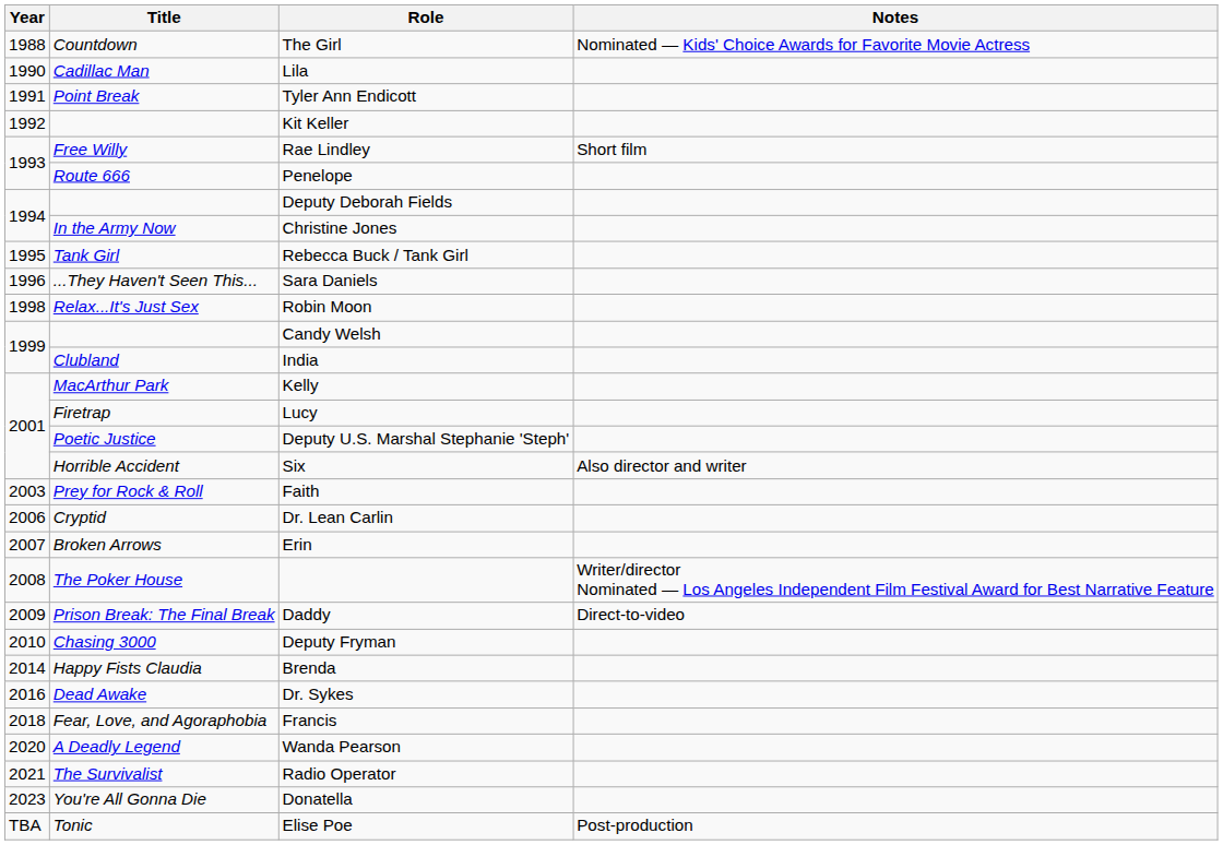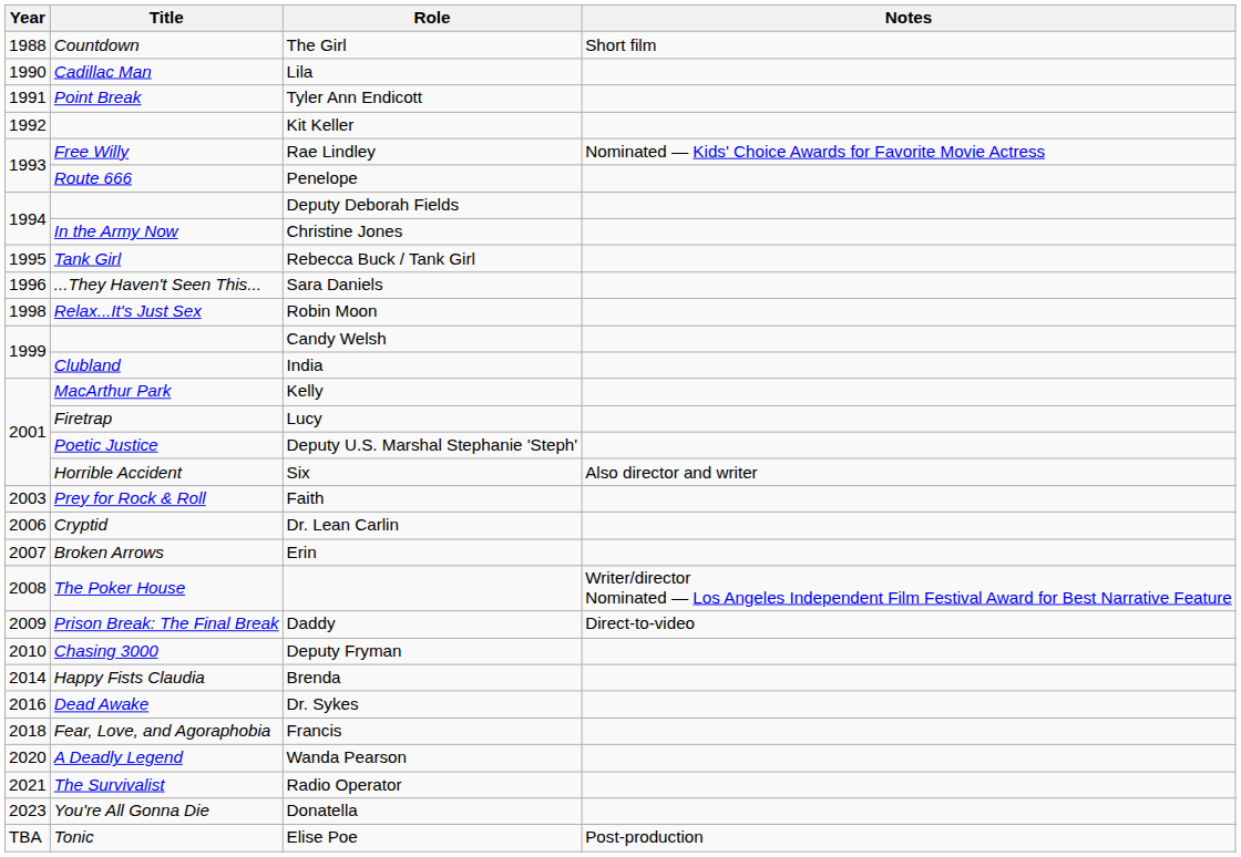 <table class="wikitable sortable">
 <tr>
 <th>Year</th>
 <th>Title</th>
 <th>Role</th>
 <th class="unsortable">Notes</th>
 </tr>
 <tr>
 <td>1988</td>
 <td><em>Countdown</em></td>
 <td>The Girl</td>
-<td>Nominated — <a href='#'>Kids' Choice Awards for Favorite Movie Actress</a></td>
+<td>Short film</td>
 </tr>
 <tr>
 <td>1990</td>
 <td><em><a href='#'>Cadillac Man</a></em></td>
 <td>Lila</td>
 <td></td>
 </tr>
 <tr>
 <td>1991</td>
 <td><em><a href='#'>Point Break</a></em></td>
 <td>Tyler Ann Endicott</td>
 <td></td>
 </tr>
 <tr>
 <td>1992</td>
 <td><em></em></td>
 <td>Kit Keller</td>
 <td></td>
 </tr>
 <tr>
 <td rowspan="2">1993</td>
 <td><em><a href='#'>Free Willy</a></em></td>
 <td>Rae Lindley</td>
-<td>Short film</td>
+<td>Nominated — <a href='#'>Kids' Choice Awards for Favorite Movie Actress</a></td>
 </tr>
 <tr>
 <td><em><a href='#'>Route 666</a></em></td>
 <td>Penelope</td>
 <td></td>
 </tr>
 <tr>
 <td rowspan="2">1994</td>
 <td><em></em></td>
 <td>Deputy Deborah Fields</td>
 <td></td>
 </tr>
 <tr>
 <td><em><a href='#'>In the Army Now</a></em></td>
 <td>Christine Jones</td>
 <td></td>
 </tr>
 <tr>
 <td>1995</td>
 <td><em><a href='#'>Tank Girl</a></em></td>
 <td>Rebecca Buck / Tank Girl</td>
 <td></td>
 </tr>
 <tr>
 <td>1996</td>
 <td><em>...They Haven't Seen This...</em></td>
 <td>Sara Daniels</td>
 <td></td>
 </tr>
 <tr>
 <td>1998</td>
 <td><em><a href='#'>Relax...It's Just Sex</a></em></td>
 <td>Robin Moon</td>
 <td></td>
 </tr>
 <tr>
 <td rowspan="2">1999</td>
 <td><em></em></td>
 <td>Candy Welsh</td>
 <td></td>
 </tr>
 <tr>
 <td><em><a href='#'>Clubland</a></em></td>
 <td>India</td>
 <td></td>
 </tr>
 <tr>
 <td rowspan="4">2001</td>
 <td><em><a href='#'>MacArthur Park</a></em></td>
 <td>Kelly</td>
 <td></td>
 </tr>
 <tr>
 <td><em>Firetrap</em></td>
 <td>Lucy</td>
 <td></td>
 </tr>
 <tr>
 <td><em><a href='#'>Poetic Justice</a></em></td>
 <td>Deputy U.S. Marshal Stephanie 'Steph'</td>
 <td></td>
 </tr>
 <tr>
 <td><em>Horrible Accident</em></td>
 <td>Six</td>
 <td>Also director and writer</td>
 </tr>
 <tr>
 <td>2003</td>
 <td><em><a href='#'>Prey for Rock & Roll</a></em></td>
 <td>Faith</td>
 <td></td>
 </tr>
 <tr>
 <td>2006</td>
 <td><em>Cryptid</em></td>
 <td>Dr. Lean Carlin</td>
 <td></td>
 </tr>
 <tr>
 <td>2007</td>
 <td><em>Broken Arrows</em></td>
 <td>Erin</td>
 <td></td>
 </tr>
 <tr>
 <td>2008</td>
 <td><em><a href='#'>The Poker House</a></em></td>
 <td></td>
 <td>Writer/director<br>Nominated — <a href='#'>Los Angeles Independent Film Festival Award for Best Narrative Feature</a></td>
 </tr>
 <tr>
 <td>2009</td>
 <td><em><a href='#'>Prison Break: The Final Break</a></em></td>
 <td>Daddy</td>
 <td>Direct-to-video</td>
 </tr>
 <tr>
 <td>2010</td>
 <td><em><a href='#'>Chasing 3000</a></em></td>
 <td>Deputy Fryman</td>
 <td></td>
 </tr>
 <tr>
 <td>2014</td>
 <td><em>Happy Fists Claudia</em></td>
 <td>Brenda</td>
 <td></td>
 </tr>
 <tr>
 <td>2016</td>
 <td><em><a href='#'>Dead Awake</a></em></td>
 <td>Dr. Sykes</td>
 <td></td>
 </tr>
 <tr>
 <td>2018</td>
 <td><em>Fear, Love, and Agoraphobia</em></td>
 <td>Francis</td>
 <td></td>
 </tr>
 <tr>
 <td>2020</td>
 <td><em><a href='#'>A Deadly Legend</a></em></td>
 <td>Wanda Pearson</td>
 <td></td>
 </tr>
 <tr>
 <td>2021</td>
 <td><em><a href='#'>The Survivalist</a></em></td>
 <td>Radio Operator</td>
 <td></td>
 </tr>
 <tr>
 <td>2023</td>
 <td><em>You're All Gonna Die</em></td>
 <td>Donatella</td>
 <td></td>
 </tr>
 <tr>
 <td>TBA</td>
 <td><em>Tonic</em></td>
 <td>Elise Poe</td>
 <td>Post-production</td>
 </tr>
 </table>
